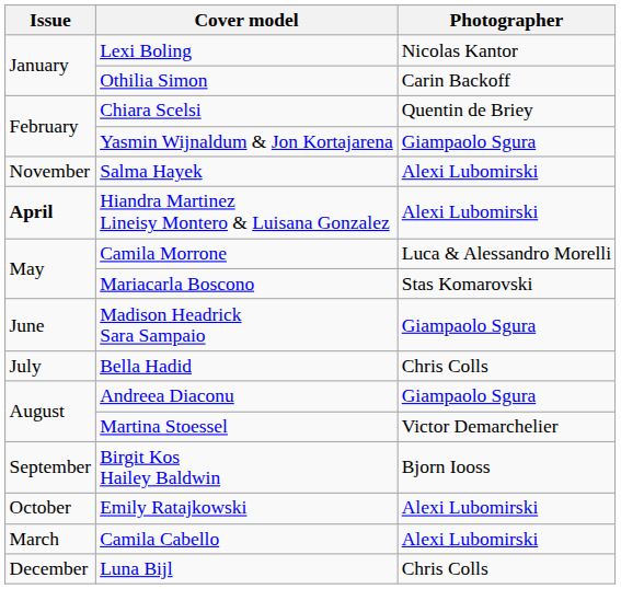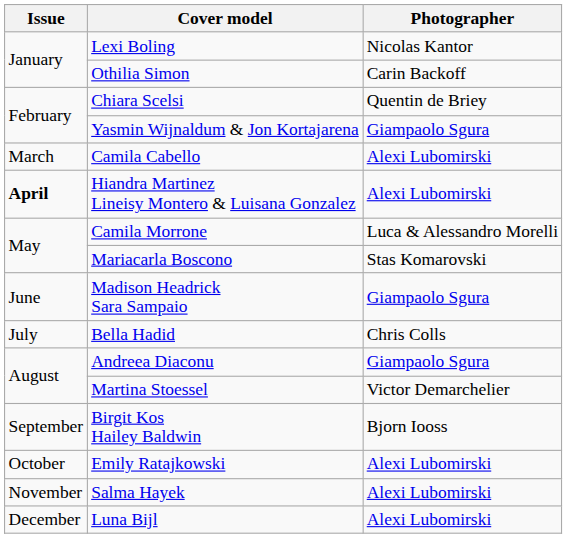 <table class="wikitable">
 <tr>
 <th>Issue</th>
 <th>Cover model</th>
 <th>Photographer</th>
 </tr>
 <tr>
 <td rowspan=2>January</td>
 <td><a href='#'>Lexi Boling</a></td>
 <td>Nicolas Kantor</td>
 </tr>
 <tr>
 <td><a href='#'>Othilia Simon</a></td>
 <td>Carin Backoff</td>
 </tr>
 <tr>
 <td rowspan=2>February</td>
 <td><a href='#'>Chiara Scelsi</a></td>
 <td>Quentin de Briey</td>
 </tr>
 <tr>
 <td><a href='#'>Yasmin Wijnaldum</a> & <a href='#'>Jon Kortajarena</a></td>
 <td><a href='#'>Giampaolo Sgura</a></td>
 </tr>
 <tr>
-<td>November</td>
-<td><a href='#'>Salma Hayek</a></td>
+<td>March</td>
+<td><a href='#'>Camila Cabello</a></td>
 <td><a href='#'>Alexi Lubomirski</a></td>
 </tr>
 <tr>
 <td><strong>April</strong></td>
 <td><a href='#'>Hiandra Martinez</a><br><a href='#'>Lineisy Montero</a> & <a href='#'>Luisana Gonzalez</a></td>
 <td><a href='#'>Alexi Lubomirski</a></td>
 </tr>
 <tr>
 <td rowspan=2>May</td>
 <td><a href='#'>Camila Morrone</a></td>
 <td>Luca & Alessandro Morelli</td>
 </tr>
 <tr>
 <td><a href='#'>Mariacarla Boscono</a></td>
 <td>Stas Komarovski</td>
 </tr>
 <tr>
 <td>June</td>
 <td><a href='#'>Madison Headrick</a><br><a href='#'>Sara Sampaio</a></td>
 <td><a href='#'>Giampaolo Sgura</a></td>
 </tr>
 <tr>
 <td>July</td>
 <td><a href='#'>Bella Hadid</a></td>
 <td>Chris Colls</td>
 </tr>
 <tr>
 <td rowspan=2>August</td>
 <td><a href='#'>Andreea Diaconu</a></td>
 <td><a href='#'>Giampaolo Sgura</a></td>
 </tr>
 <tr>
 <td><a href='#'>Martina Stoessel</a></td>
 <td>Victor Demarchelier</td>
 </tr>
 <tr>
 <td>September</td>
 <td><a href='#'>Birgit Kos</a><br><a href='#'>Hailey Baldwin</a></td>
 <td>Bjorn Iooss</td>
 </tr>
 <tr>
 <td>October</td>
 <td><a href='#'>Emily Ratajkowski</a></td>
 <td><a href='#'>Alexi Lubomirski</a></td>
 </tr>
 <tr>
-<td>March</td>
-<td><a href='#'>Camila Cabello</a></td>
+<td>November</td>
+<td><a href='#'>Salma Hayek</a></td>
 <td><a href='#'>Alexi Lubomirski</a></td>
 </tr>
 <tr>
 <td>December</td>
 <td><a href='#'>Luna Bijl</a></td>
-<td>Chris Colls</td>
+<td><a href='#'>Alexi Lubomirski</a></td>
 </tr>
 </table>
